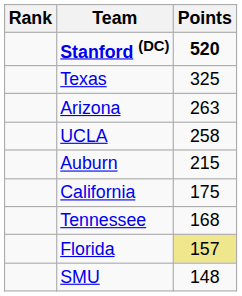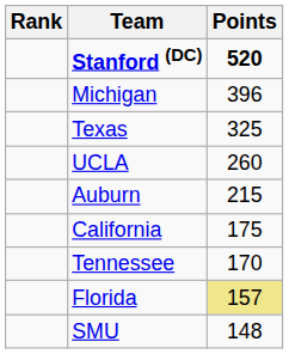 <table class="wikitable sortable" style="text-align:center">
 <tr>
 <th>Rank</th>
 <th>Team</th>
 <th>Points</th>
 </tr>
 <tr>
 <td></td>
 <td align=left><strong><a href='#'>Stanford</a> </strong> <sup><strong>(DC)</strong></sup></td>
 <td><strong>520</strong></td>
 </tr>
 <tr>
 <td></td>
+<td align=left><a href='#'>Michigan</a></td>
+<td>396</td>
+</tr>
+<tr>
+<td></td>
 <td align=left><a href='#'>Texas</a></td>
 <td>325</td>
 </tr>
 <tr>
 <td></td>
-<td align=left><a href='#'>Arizona</a></td>
-<td>263</td>
-</tr>
-<tr>
-<td></td>
 <td align=left><a href='#'>UCLA</a></td>
-<td>258</td>
+<td>260</td>
 </tr>
 <tr>
 <td></td>
 <td align=left><a href='#'>Auburn</a></td>
 <td>215</td>
 </tr>
 <tr>
 <td></td>
 <td align=left><a href='#'>California</a></td>
 <td>175</td>
 </tr>
 <tr>
 <td></td>
 <td align=left><a href='#'>Tennessee</a></td>
-<td>168</td>
+<td>170</td>
 </tr>
 <tr>
 <td></td>
 <td align=left><a href='#'>Florida</a></td>
 <td style="background: khaki;">157</td>
 </tr>
 <tr>
 <td></td>
 <td align=left><a href='#'>SMU</a></td>
 <td>148</td>
 </tr>
 </table>
